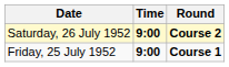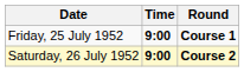 <table class="wikitable">
 <tr>
 <th>Date</th>
 <th>Time</th>
 <th>Round</th>
 </tr>
+<tr>
+<td>Friday, 25 July 1952</td>
+<td><strong>9:00</strong></td>
+<td><strong>Course 1</strong></td>
+</tr>
 <tr style=background:lemonchiffon>
 <td>Saturday, 26 July 1952</td>
 <td><strong>9:00</strong></td>
 <td><strong>Course 2</strong></td>
 </tr>
-<tr>
-<td>Friday, 25 July 1952</td>
-<td><strong>9:00</strong></td>
-<td><strong>Course 1</strong></td>
-</tr>
 </table>
